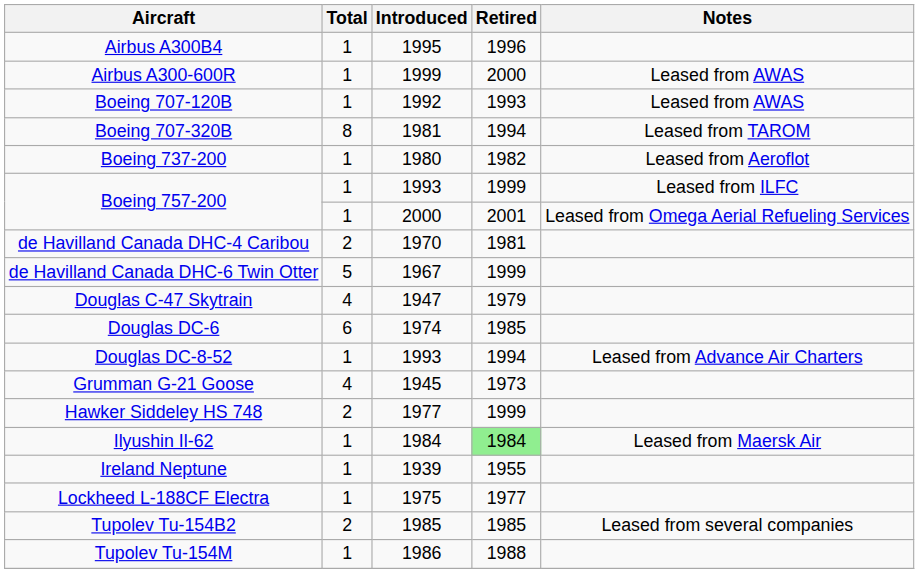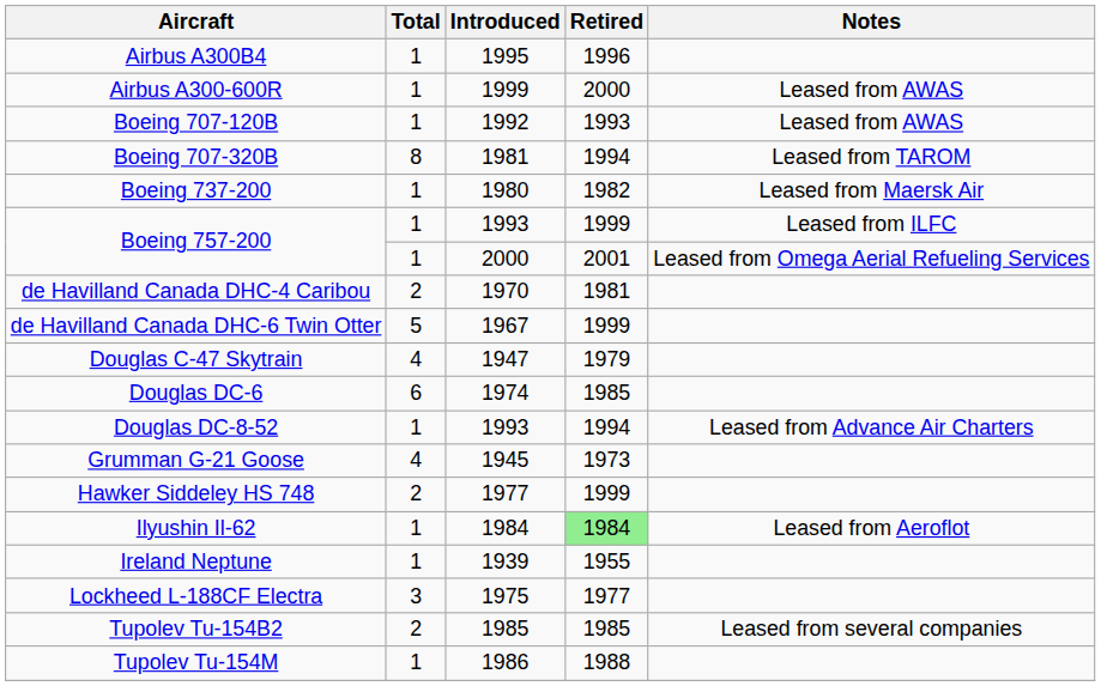 <table class="wikitable" style="margin:0.5em auto; text-align:center">
 <tr>
 <th>Aircraft</th>
 <th>Total</th>
 <th>Introduced</th>
 <th>Retired</th>
 <th>Notes</th>
 </tr>
 <tr>
 <td><a href='#'>Airbus A300B4</a></td>
 <td>1</td>
 <td>1995</td>
 <td>1996</td>
 <td></td>
 </tr>
 <tr>
 <td><a href='#'>Airbus A300-600R</a></td>
 <td>1</td>
 <td>1999</td>
 <td>2000</td>
 <td>Leased from <a href='#'>AWAS</a></td>
 </tr>
 <tr>
 <td><a href='#'>Boeing 707-120B</a></td>
 <td>1</td>
 <td>1992</td>
 <td>1993</td>
 <td>Leased from <a href='#'>AWAS</a></td>
 </tr>
 <tr>
 <td><a href='#'>Boeing 707-320B</a></td>
 <td>8</td>
 <td>1981</td>
 <td>1994</td>
 <td>Leased from <a href='#'>TAROM</a></td>
 </tr>
 <tr>
 <td><a href='#'>Boeing 737-200</a></td>
 <td>1</td>
 <td>1980</td>
 <td>1982</td>
-<td>Leased from <a href='#'>Aeroflot</a></td>
+<td>Leased from <a href='#'>Maersk Air</a></td>
 </tr>
 <tr>
 <td rowspan=2><a href='#'>Boeing 757-200</a></td>
 <td>1</td>
 <td>1993</td>
 <td>1999</td>
 <td>Leased from <a href='#'>ILFC</a></td>
 </tr>
 <tr>
 <td>1</td>
 <td>2000</td>
 <td>2001</td>
 <td>Leased from <a href='#'>Omega Aerial Refueling Services</a></td>
 </tr>
 <tr>
 <td><a href='#'>de Havilland Canada DHC-4 Caribou</a></td>
 <td>2</td>
 <td>1970</td>
 <td>1981</td>
 <td></td>
 </tr>
 <tr>
 <td><a href='#'>de Havilland Canada DHC-6 Twin Otter</a></td>
 <td>5</td>
 <td>1967</td>
 <td>1999</td>
 <td></td>
 </tr>
 <tr>
 <td><a href='#'>Douglas C-47 Skytrain</a></td>
 <td>4</td>
 <td>1947</td>
 <td>1979</td>
 <td></td>
 </tr>
 <tr>
 <td><a href='#'>Douglas DC-6</a></td>
 <td>6</td>
 <td>1974</td>
 <td>1985</td>
 <td></td>
 </tr>
 <tr>
 <td><a href='#'>Douglas DC-8-52</a></td>
 <td>1</td>
 <td>1993</td>
 <td>1994</td>
 <td>Leased from <a href='#'>Advance Air Charters</a></td>
 </tr>
 <tr>
 <td><a href='#'>Grumman G-21 Goose</a></td>
 <td>4</td>
 <td>1945</td>
 <td>1973</td>
 <td></td>
 </tr>
 <tr>
 <td><a href='#'>Hawker Siddeley HS 748</a></td>
 <td>2</td>
 <td>1977</td>
 <td>1999</td>
 <td></td>
 </tr>
 <tr>
 <td><a href='#'>Ilyushin Il-62</a></td>
 <td>1</td>
 <td>1984</td>
 <td style="background: lightgreen;">1984</td>
-<td>Leased from <a href='#'>Maersk Air</a></td>
+<td>Leased from <a href='#'>Aeroflot</a></td>
 </tr>
 <tr>
 <td><a href='#'>Ireland Neptune</a></td>
 <td>1</td>
 <td>1939</td>
 <td>1955</td>
 <td></td>
 </tr>
 <tr>
 <td><a href='#'>Lockheed L-188CF Electra</a></td>
-<td>1</td>
+<td>3</td>
 <td>1975</td>
 <td>1977</td>
 <td></td>
 </tr>
 <tr>
 <td><a href='#'>Tupolev Tu-154B2</a></td>
 <td>2</td>
 <td>1985</td>
 <td>1985</td>
 <td>Leased from several companies</td>
 </tr>
 <tr>
 <td><a href='#'>Tupolev Tu-154M</a></td>
 <td>1</td>
 <td>1986</td>
 <td>1988</td>
 <td></td>
 </tr>
 <tr>
 </tr>
 </table>
